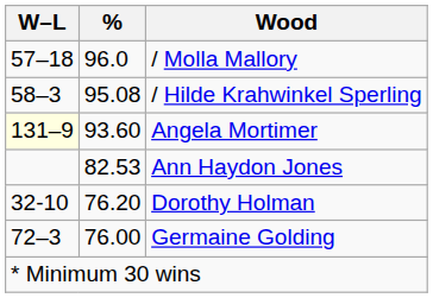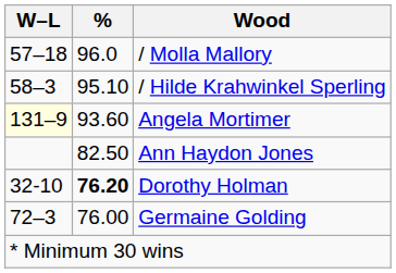 <table class="wikitable">
 <tr>
 <th>W–L</th>
 <th>%</th>
 <th>Wood</th>
 </tr>
 <tr>
 <td>57–18</td>
 <td>96.0</td>
 <td>/ <a href='#'>Molla Mallory</a></td>
 </tr>
 <tr>
 <td>58–3</td>
-<td>95.08</td>
+<td>95.10</td>
 <td>/ <a href='#'>Hilde Krahwinkel Sperling</a></td>
 </tr>
 <tr>
 <td style="background: lightyellow;">131–9</td>
 <td>93.60</td>
 <td> <a href='#'>Angela Mortimer</a></td>
 </tr>
 <tr>
 <td></td>
-<td>82.53</td>
+<td>82.50</td>
 <td> <a href='#'>Ann Haydon Jones</a></td>
 </tr>
 <tr>
 <td>32-10</td>
-<td>76.20</td>
+<td><strong>76.20</strong></td>
 <td> <a href='#'>Dorothy Holman</a></td>
 </tr>
 <tr>
 <td>72–3</td>
 <td>76.00</td>
 <td> <a href='#'>Germaine Golding</a></td>
 </tr>
 <tr>
 <td colspan="3">* Minimum 30 wins</td>
 </tr>
 </table>
